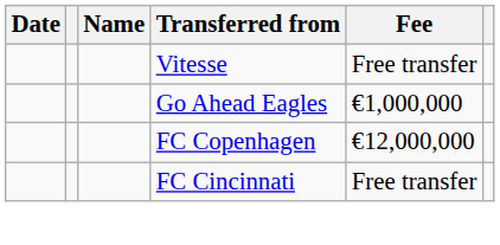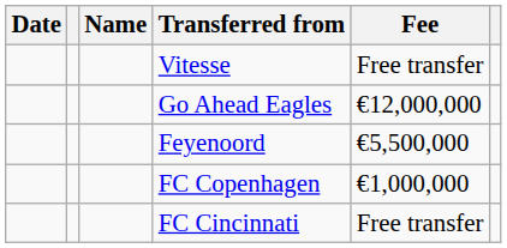 <table class="wikitable">
 <tr>
 <th>Date</th>
 <th></th>
 <th>Name</th>
 <th>Transferred from</th>
 <th>Fee</th>
 <th></th>
 </tr>
 <tr>
 <td></td>
 <td align=center></td>
 <td></td>
 <td> <a href='#'>Vitesse</a></td>
 <td>Free transfer</td>
 <td></td>
 </tr>
 <tr>
 <td></td>
 <td align=center></td>
 <td></td>
 <td> <a href='#'>Go Ahead Eagles</a></td>
-<td>€1,000,000</td>
+<td>€12,000,000</td>
+<td></td>
+</tr>
+<tr>
+<td></td>
+<td align=center></td>
+<td></td>
+<td> <a href='#'>Feyenoord</a></td>
+<td>€5,500,000</td>
 <td></td>
 </tr>
 <tr>
 <td></td>
 <td align=center></td>
 <td></td>
 <td> <a href='#'>FC Copenhagen</a></td>
-<td>€12,000,000</td>
+<td>€1,000,000</td>
 <td></td>
 </tr>
 <tr>
 <td></td>
 <td align=center></td>
 <td></td>
 <td> <a href='#'>FC Cincinnati</a></td>
 <td>Free transfer</td>
 <td></td>
 </tr>
 </table>
